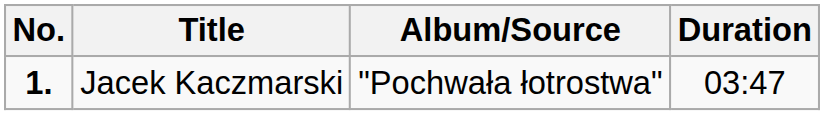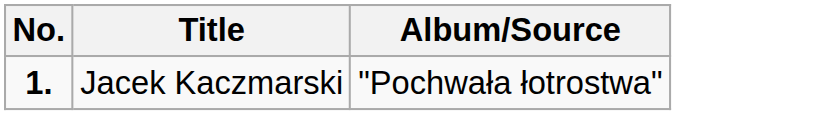 <table class="wikitable">
 <tr>
 <th>No.</th>
 <th>Title</th>
 <th>Album/Source</th>
-<th>Duration</th>
 </tr>
 <tr>
 <td style="text-align:center"><strong>1.</strong></td>
 <td style="text-align:center">Jacek Kaczmarski</td>
 <td>"Pochwała łotrostwa"</td>
-<td style="text-align:center">03:47</td>
 </tr>
 </table>
